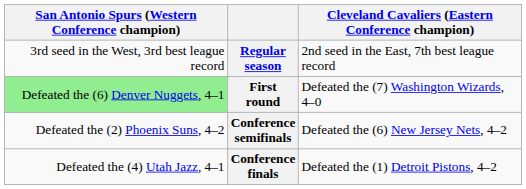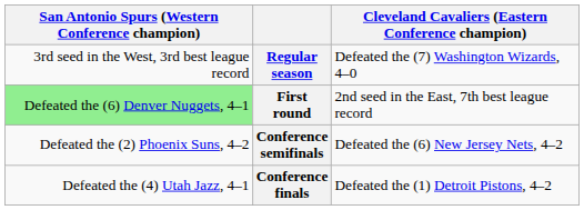 <table style="width:100%;" class="wikitable">
 <tr valign=top>
 <th colspan="2" style="width:45%;"><a href='#'>San Antonio Spurs</a> (<a href='#'>Western Conference</a> champion)</th>
 <th></th>
 <th colspan="2" style="width:45%;"><a href='#'>Cleveland Cavaliers</a> (<a href='#'>Eastern Conference</a> champion)</th>
 </tr>
 <tr>
 <td align=right>3rd seed in the West, 3rd best league record</td>
 <th colspan=2><a href='#'>Regular season</a></th>
-<td align=left>2nd seed in the East, 7th best league record</td>
+<td align=left>Defeated the (7) <a href='#'>Washington Wizards</a>, 4–0</td>
 </tr>
 <tr>
 <td align=right style="background: lightgreen;">Defeated the (6) <a href='#'>Denver Nuggets</a>, 4–1</td>
 <th colspan=2>First round</th>
-<td align=left>Defeated the (7) <a href='#'>Washington Wizards</a>, 4–0</td>
+<td align=left>2nd seed in the East, 7th best league record</td>
 </tr>
 <tr>
 <td align=right>Defeated the (2) <a href='#'>Phoenix Suns</a>, 4–2</td>
 <th colspan=2>Conference semifinals</th>
 <td align=left>Defeated the (6) <a href='#'>New Jersey Nets</a>, 4–2</td>
 </tr>
 <tr>
 <td align=right>Defeated the (4) <a href='#'>Utah Jazz</a>, 4–1</td>
 <th colspan=2>Conference finals</th>
 <td align=left>Defeated the (1) <a href='#'>Detroit Pistons</a>, 4–2</td>
 </tr>
 </table>
